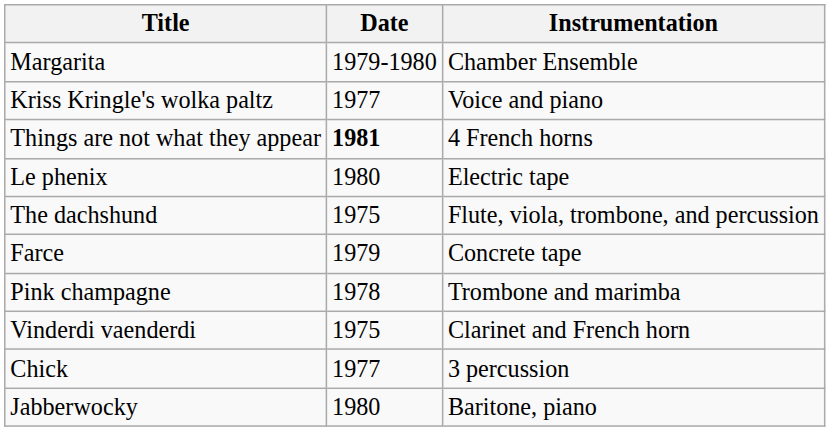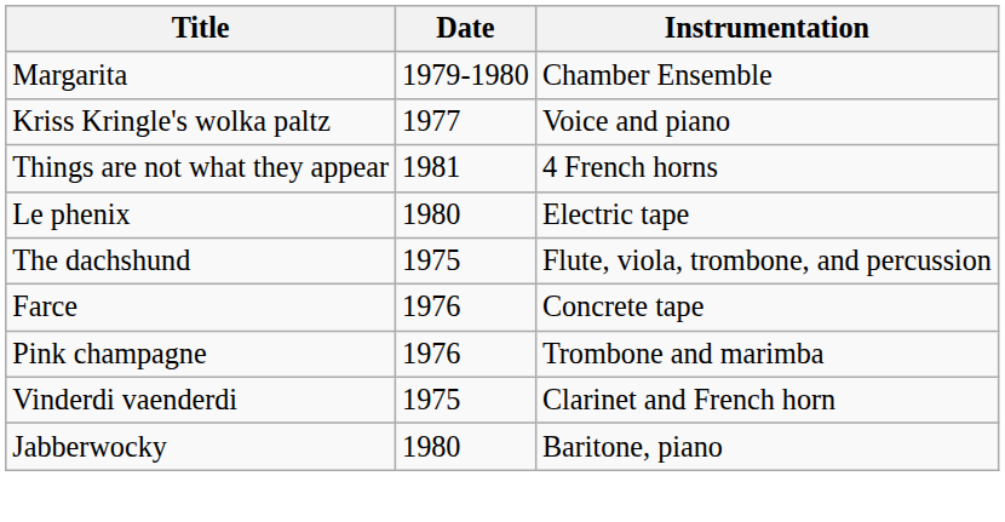 <table class="wikitable">
 <tr>
 <th>Title</th>
 <th>Date</th>
 <th>Instrumentation</th>
 </tr>
 <tr>
 <td>Margarita</td>
 <td>1979-1980</td>
 <td>Chamber Ensemble</td>
 </tr>
 <tr>
 <td>Kriss Kringle's wolka paltz</td>
 <td>1977</td>
 <td>Voice and piano</td>
 </tr>
 <tr>
 <td>Things are not what they appear</td>
-<td><strong>1981</strong></td>
+<td>1981</td>
 <td>4 French horns</td>
 </tr>
 <tr>
 <td>Le phenix</td>
 <td>1980</td>
 <td>Electric tape</td>
 </tr>
 <tr>
 <td>The dachshund</td>
 <td>1975</td>
 <td>Flute, viola, trombone, and percussion</td>
 </tr>
 <tr>
 <td>Farce</td>
-<td>1979</td>
+<td>1976</td>
 <td>Concrete tape</td>
 </tr>
 <tr>
 <td>Pink champagne</td>
-<td>1978</td>
+<td>1976</td>
 <td>Trombone and marimba</td>
 </tr>
 <tr>
 <td>Vinderdi vaenderdi</td>
 <td>1975</td>
 <td>Clarinet and French horn</td>
 </tr>
 <tr>
-<td>Chick</td>
-<td>1977</td>
-<td>3 percussion</td>
-</tr>
-<tr>
 <td>Jabberwocky</td>
 <td>1980</td>
 <td>Baritone, piano</td>
 </tr>
 </table>
